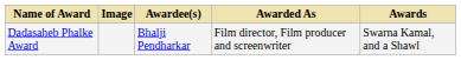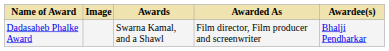 <table class="wikitable" style="width:100%;">
 <tr>
 <th style="background-color:#EFE4B0;">Name of Award</th>
 <th style="background-color:#EFE4B0;">Image</th>
+<th style="background-color:#EFE4B0;">Awards</th>
+<th style="background-color:#EFE4B0;">Awarded As</th>
 <th style="background-color:#EFE4B0;">Awardee(s)</th>
-<th style="background-color:#EFE4B0;">Awarded As</th>
-<th style="background-color:#EFE4B0;">Awards</th>
 </tr>
 <tr style="background-color:#F4F4F4">
 <td><a href='#'>Dadasaheb Phalke Award</a></td>
 <td></td>
+<td>Swarna Kamal,   and a Shawl</td>
+<td>Film director, Film producer and screenwriter</td>
 <td><a href='#'>Bhalji Pendharkar</a></td>
-<td>Film director, Film producer and screenwriter</td>
-<td>Swarna Kamal,   and a Shawl</td>
 </tr>
 </table>
